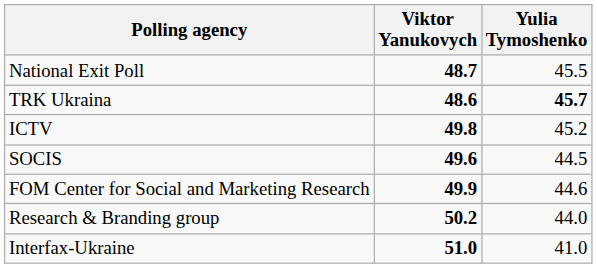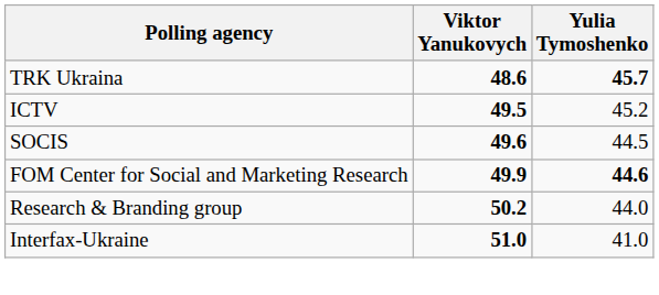 <table class="wikitable">
 <tr>
 <th style="text-align:center;">Polling agency</th>
 <th style="width:50px; text-align:center;">Viktor Yanukovych</th>
 <th style="width:50px; text-align:center;">Yulia Tymoshenko</th>
-</tr>
-<tr>
-<td>National Exit Poll</td>
-<td align="right"><strong>48.7</strong></td>
-<td align="right">45.5</td>
 </tr>
 <tr>
 <td>TRK Ukraina</td>
 <td align="right"><strong>48.6</strong></td>
 <td align="right"><strong>45.7</strong></td>
 </tr>
 <tr>
 <td>ICTV</td>
-<td align="right"><strong>49.8</strong></td>
+<td align="right"><strong>49.5</strong></td>
 <td align="right">45.2</td>
 </tr>
 <tr>
 <td>SOCIS</td>
 <td align="right"><strong>49.6</strong></td>
 <td align="right">44.5</td>
 </tr>
 <tr>
 <td>FOM Center for Social and Marketing Research</td>
 <td align="right"><strong>49.9</strong></td>
-<td align="right">44.6</td>
+<td align="right"><strong>44.6</strong></td>
 </tr>
 <tr>
 <td>Research & Branding group</td>
 <td align="right"><strong>50.2</strong></td>
 <td align="right">44.0</td>
 </tr>
 <tr>
 <td>Interfax-Ukraine</td>
 <td align="right"><strong>51.0</strong></td>
 <td align="right">41.0</td>
 </tr>
 </table>
